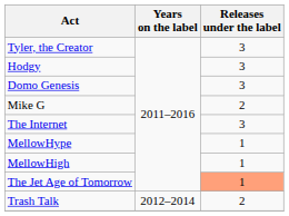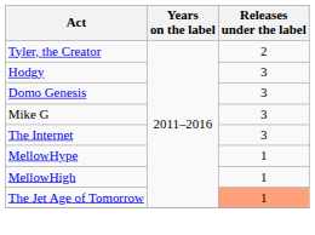 <table class="wikitable">
 <tr style="background:#ccc;">
 <th>Act</th>
 <th>Years <br>on the label</th>
 <th>Releases <br>under the label</th>
 </tr>
 <tr>
 <td><a href='#'>Tyler, the Creator</a></td>
 <td rowspan="8"style="text-align:center;">2011–2016</td>
-<td style="text-align:center;">3</td>
+<td style="text-align:center;">2</td>
 </tr>
 <tr>
 <td><a href='#'>Hodgy</a></td>
 <td style="text-align:center;">3</td>
 </tr>
 <tr>
 <td><a href='#'>Domo Genesis</a></td>
 <td style="text-align:center;">3</td>
 </tr>
 <tr>
 <td>Mike G</td>
-<td style="text-align:center;">2</td>
+<td style="text-align:center;">3</td>
 </tr>
 <tr>
 <td><a href='#'>The Internet</a></td>
 <td style="text-align:center;">3</td>
 </tr>
 <tr>
 <td><a href='#'>MellowHype</a></td>
 <td style="text-align:center;">1</td>
 </tr>
 <tr>
 <td><a href='#'>MellowHigh</a></td>
 <td style="text-align:center;">1</td>
 </tr>
 <tr>
 <td><a href='#'>The Jet Age of Tomorrow</a></td>
 <td style="background: lightsalmon; text-align:center;">1</td>
 </tr>
 <tr>
-<td><a href='#'>Trash Talk</a></td>
-<td style="text-align:center;">2012–2014</td>
-<td style="text-align:center;">2</td>
-</tr>
-<tr>
 </tr>
 </table>
